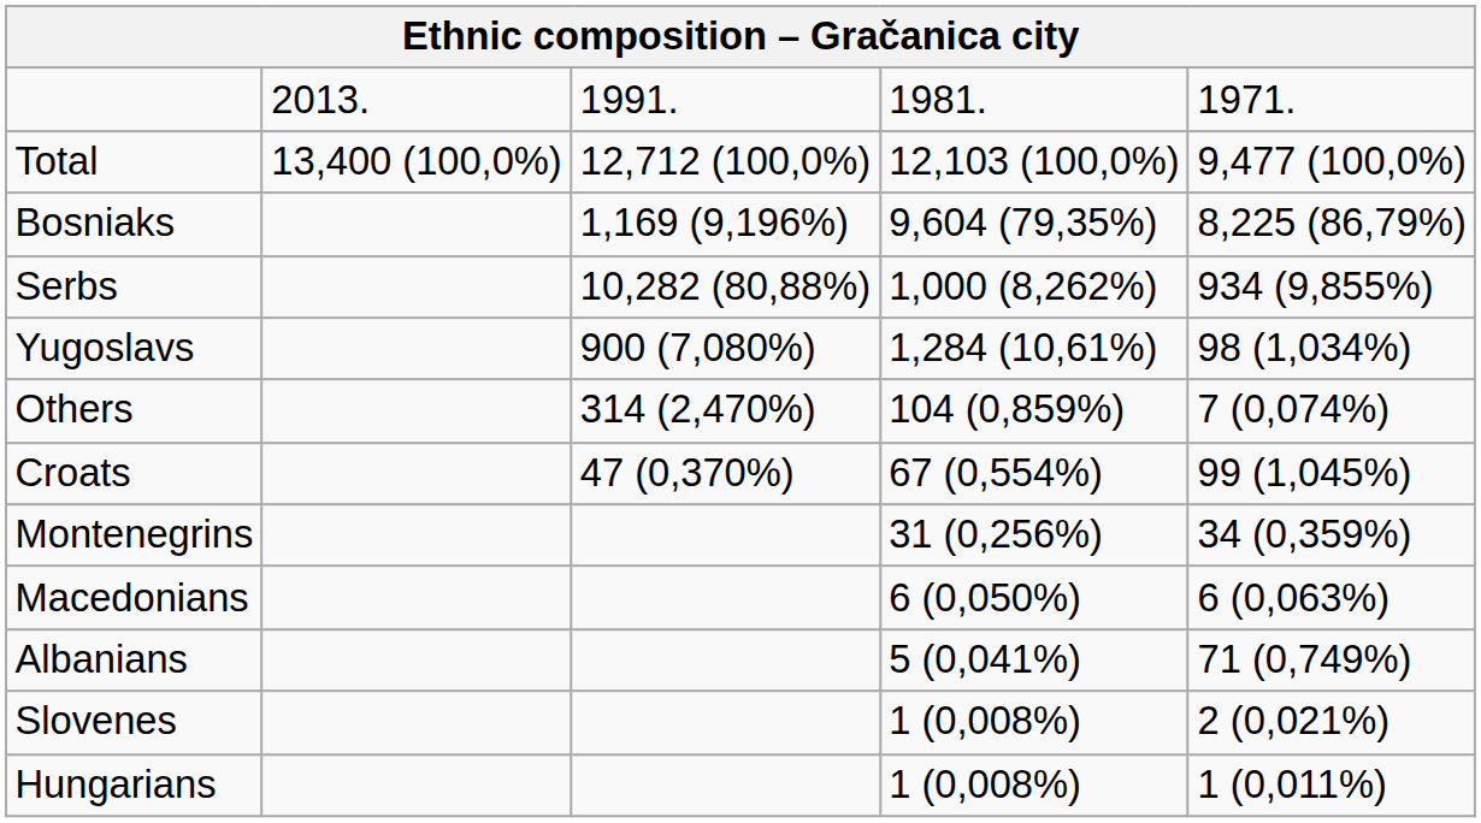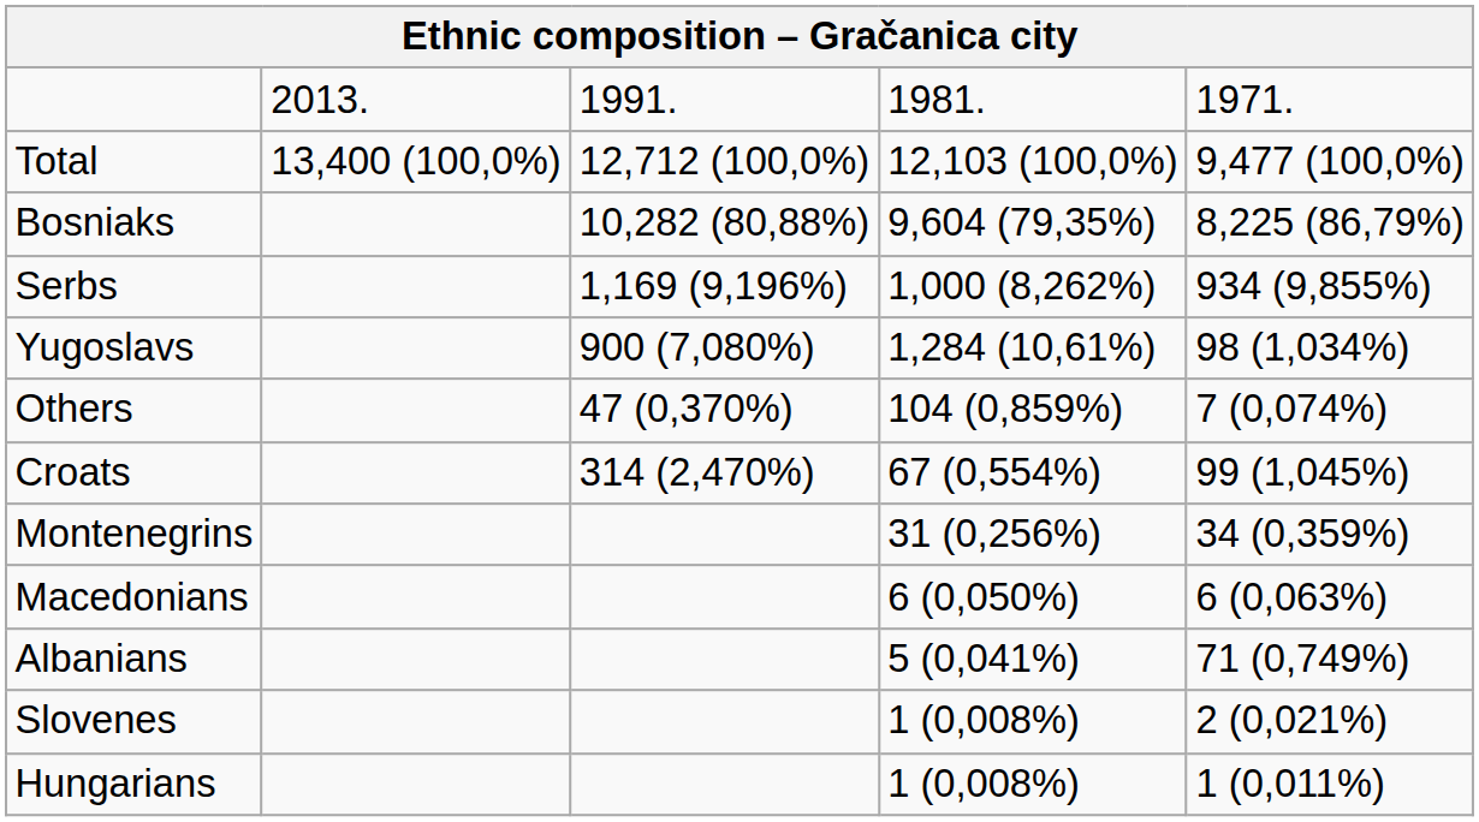 <table class="wikitable">
 <tr>
 <th colspan="8">Ethnic composition – Gračanica city</th>
 </tr>
 <tr>
 <td></td>
 <td>2013.</td>
 <td>1991.</td>
 <td>1981.</td>
 <td>1971.</td>
 </tr>
 <tr>
 <td>Total</td>
 <td>13,400 (100,0%)</td>
 <td>12,712 (100,0%)</td>
 <td>12,103 (100,0%)</td>
 <td>9,477 (100,0%)</td>
 </tr>
 <tr>
 <td>Bosniaks</td>
 <td></td>
-<td>1,169 (9,196%)</td>
+<td>10,282 (80,88%)</td>
 <td>9,604 (79,35%)</td>
 <td>8,225 (86,79%)</td>
 </tr>
 <tr>
 <td>Serbs</td>
 <td></td>
-<td>10,282 (80,88%)</td>
+<td>1,169 (9,196%)</td>
 <td>1,000 (8,262%)</td>
 <td>934 (9,855%)</td>
 </tr>
 <tr>
 <td>Yugoslavs</td>
 <td></td>
 <td>900 (7,080%)</td>
 <td>1,284 (10,61%)</td>
 <td>98 (1,034%)</td>
 </tr>
 <tr>
 <td>Others</td>
 <td></td>
-<td>314 (2,470%)</td>
+<td>47 (0,370%)</td>
 <td>104 (0,859%)</td>
 <td>7 (0,074%)</td>
 </tr>
 <tr>
 <td>Croats</td>
 <td></td>
-<td>47 (0,370%)</td>
+<td>314 (2,470%)</td>
 <td>67 (0,554%)</td>
 <td>99 (1,045%)</td>
 </tr>
 <tr>
 <td>Montenegrins</td>
 <td></td>
 <td></td>
 <td>31 (0,256%)</td>
 <td>34 (0,359%)</td>
 </tr>
 <tr>
 <td>Macedonians</td>
 <td></td>
 <td></td>
 <td>6 (0,050%)</td>
 <td>6 (0,063%)</td>
 </tr>
 <tr>
 <td>Albanians</td>
 <td></td>
 <td></td>
 <td>5 (0,041%)</td>
 <td>71 (0,749%)</td>
 </tr>
 <tr>
 <td>Slovenes</td>
 <td></td>
 <td></td>
 <td>1 (0,008%)</td>
 <td>2 (0,021%)</td>
 </tr>
 <tr>
 <td>Hungarians</td>
 <td></td>
 <td></td>
 <td>1 (0,008%)</td>
 <td>1 (0,011%)</td>
 </tr>
 </table>
